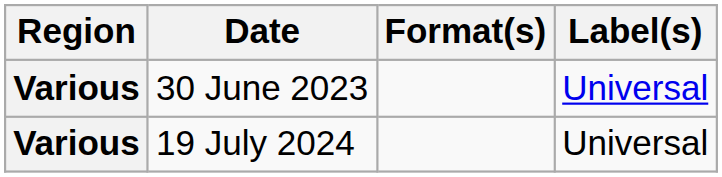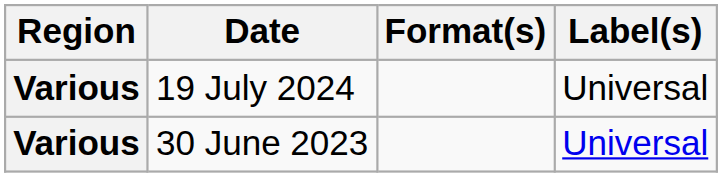 <table class="wikitable plainrowheaders">
 <tr>
 <th scope="col">Region</th>
 <th scope="col">Date</th>
 <th scope="col">Format(s)</th>
 <th scope="col">Label(s)</th>
 </tr>
 <tr>
 <th scope="row">Various</th>
+<td>19 July 2024</td>
+<td></td>
+<td>Universal</td>
+</tr>
+<tr>
+<th scope="row">Various</th>
 <td>30 June 2023</td>
 <td></td>
 <td><a href='#'>Universal</a></td>
 </tr>
-<tr>
-<th scope="row">Various</th>
-<td>19 July 2024</td>
-<td></td>
-<td>Universal</td>
-</tr>
 </table>
